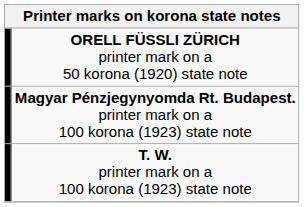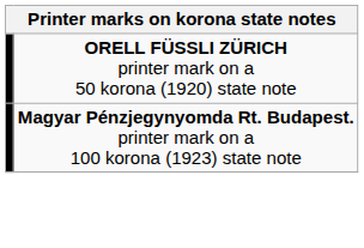 <table class="wikitable">
 <tr>
 <th colspan="2">Printer marks on korona state notes</th>
 </tr>
 <tr>
 <td align="center" bgcolor="#000000"></td>
 <td align="center"><strong>ORELL FÜSSLI ZÜRICH</strong><br>printer mark on a<br>50 korona (1920) state note</td>
 </tr>
 <tr>
 <td align="center" bgcolor="#000000"></td>
 <td align="center"><strong>Magyar Pénzjegynyomda Rt. Budapest.</strong><br>printer mark on a<br>100 korona (1923) state note</td>
 </tr>
 <tr>
-<td align="center" bgcolor="#000000"></td>
-<td align="center"><strong>T. W.</strong><br>printer mark on a<br>100 korona (1923) state note</td>
-</tr>
-<tr>
 </tr>
 </table>
